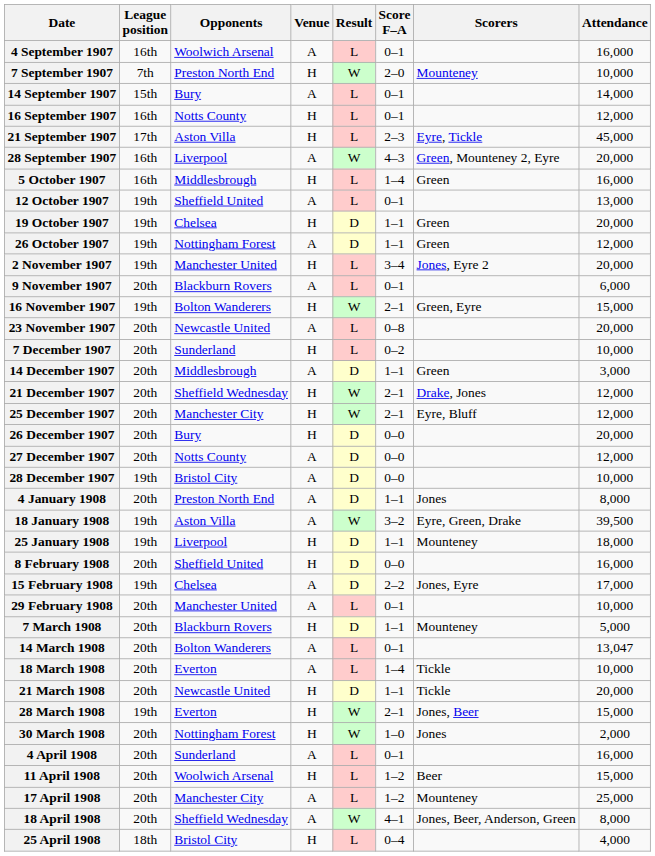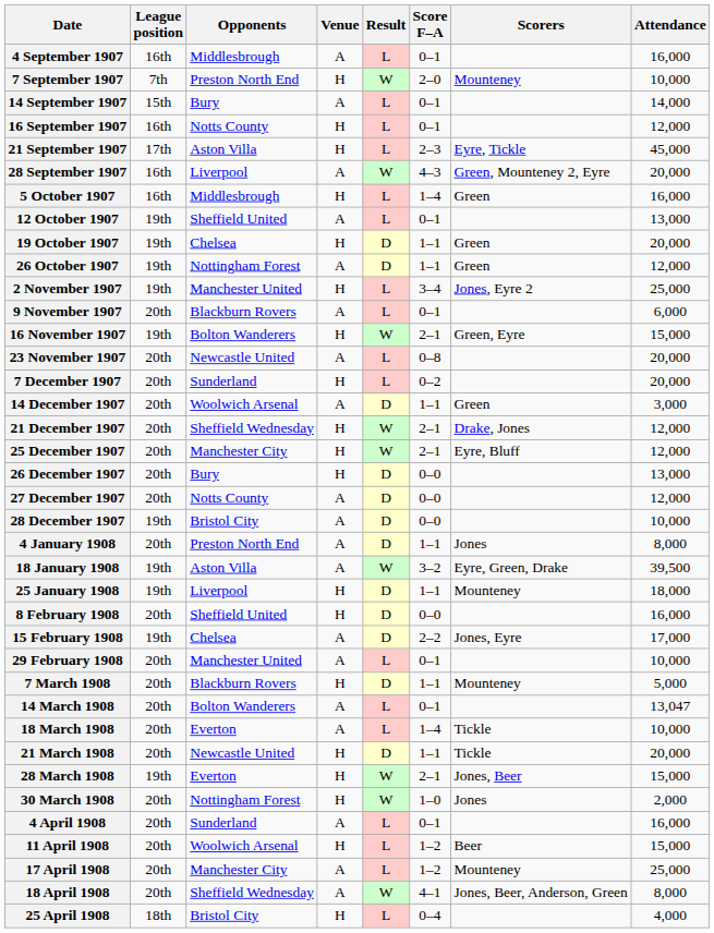 <table class="wikitable plainrowheaders" style="text-align:center">
 <tr>
 <th scope="col">Date</th>
 <th scope="col">League<br>position</th>
 <th scope="col">Opponents</th>
 <th scope="col">Venue</th>
 <th scope="col">Result</th>
 <th scope="col">Score<br>F–A</th>
 <th scope="col">Scorers</th>
 <th scope="col">Attendance</th>
 </tr>
 <tr>
 <th scope="row">4 September 1907</th>
 <td>16th</td>
-<td align="left"><a href='#'>Woolwich Arsenal</a></td>
+<td align="left"><a href='#'>Middlesbrough</a></td>
 <td>A</td>
 <td style=background:#fcc>L</td>
 <td>0–1</td>
 <td></td>
 <td>16,000</td>
 </tr>
 <tr>
 <th scope="row">7 September 1907</th>
 <td>7th</td>
 <td align="left"><a href='#'>Preston North End</a></td>
 <td>H</td>
 <td style=background:#cfc>W</td>
 <td>2–0</td>
 <td align="left"><a href='#'>Mounteney</a></td>
 <td>10,000</td>
 </tr>
 <tr>
 <th scope="row">14 September 1907</th>
 <td>15th</td>
 <td align="left"><a href='#'>Bury</a></td>
 <td>A</td>
 <td style=background:#fcc>L</td>
 <td>0–1</td>
 <td></td>
 <td>14,000</td>
 </tr>
 <tr>
 <th scope="row">16 September 1907</th>
 <td>16th</td>
 <td align="left"><a href='#'>Notts County</a></td>
 <td>H</td>
 <td style=background:#fcc>L</td>
 <td>0–1</td>
 <td></td>
 <td>12,000</td>
 </tr>
 <tr>
 <th scope="row">21 September 1907</th>
 <td>17th</td>
 <td align="left"><a href='#'>Aston Villa</a></td>
 <td>H</td>
 <td style=background:#fcc>L</td>
 <td>2–3</td>
 <td align="left"><a href='#'>Eyre</a>, <a href='#'>Tickle</a></td>
 <td>45,000</td>
 </tr>
 <tr>
 <th scope="row">28 September 1907</th>
 <td>16th</td>
 <td align="left"><a href='#'>Liverpool</a></td>
 <td>A</td>
 <td style=background:#cfc>W</td>
 <td>4–3</td>
 <td align="left"><a href='#'>Green</a>, Mounteney 2, Eyre</td>
 <td>20,000</td>
 </tr>
 <tr>
 <th scope="row">5 October 1907</th>
 <td>16th</td>
 <td align="left"><a href='#'>Middlesbrough</a></td>
 <td>H</td>
 <td style=background:#fcc>L</td>
 <td>1–4</td>
 <td align="left">Green</td>
 <td>16,000</td>
 </tr>
 <tr>
 <th scope="row">12 October 1907</th>
 <td>19th</td>
 <td align="left"><a href='#'>Sheffield United</a></td>
 <td>A</td>
 <td style=background:#fcc>L</td>
 <td>0–1</td>
 <td></td>
 <td>13,000</td>
 </tr>
 <tr>
 <th scope="row">19 October 1907</th>
 <td>19th</td>
 <td align="left"><a href='#'>Chelsea</a></td>
 <td>H</td>
 <td style=background:#ffc>D</td>
 <td>1–1</td>
 <td align="left">Green</td>
 <td>20,000</td>
 </tr>
 <tr>
 <th scope="row">26 October 1907</th>
 <td>19th</td>
 <td align="left"><a href='#'>Nottingham Forest</a></td>
 <td>A</td>
 <td style=background:#ffc>D</td>
 <td>1–1</td>
 <td align="left">Green</td>
 <td>12,000</td>
 </tr>
 <tr>
 <th scope="row">2 November 1907</th>
 <td>19th</td>
 <td align="left"><a href='#'>Manchester United</a></td>
 <td>H</td>
 <td style=background:#fcc>L</td>
 <td>3–4</td>
 <td align="left"><a href='#'>Jones</a>, Eyre 2</td>
-<td>20,000</td>
+<td>25,000</td>
 </tr>
 <tr>
 <th scope="row">9 November 1907</th>
 <td>20th</td>
 <td align="left"><a href='#'>Blackburn Rovers</a></td>
 <td>A</td>
 <td style=background:#fcc>L</td>
 <td>0–1</td>
 <td></td>
 <td>6,000</td>
 </tr>
 <tr>
 <th scope="row">16 November 1907</th>
 <td>19th</td>
 <td align="left"><a href='#'>Bolton Wanderers</a></td>
 <td>H</td>
 <td style=background:#cfc>W</td>
 <td>2–1</td>
 <td align="left">Green, Eyre</td>
 <td>15,000</td>
 </tr>
 <tr>
 <th scope="row">23 November 1907</th>
 <td>20th</td>
 <td align="left"><a href='#'>Newcastle United</a></td>
 <td>A</td>
 <td style=background:#fcc>L</td>
 <td>0–8</td>
 <td></td>
 <td>20,000</td>
 </tr>
 <tr>
 <th scope="row">7 December 1907</th>
 <td>20th</td>
 <td align="left"><a href='#'>Sunderland</a></td>
 <td>H</td>
 <td style=background:#fcc>L</td>
 <td>0–2</td>
 <td></td>
-<td>10,000</td>
+<td>20,000</td>
 </tr>
 <tr>
 <th scope="row">14 December 1907</th>
 <td>20th</td>
-<td align="left"><a href='#'>Middlesbrough</a></td>
+<td align="left"><a href='#'>Woolwich Arsenal</a></td>
 <td>A</td>
 <td style=background:#ffc>D</td>
 <td>1–1</td>
 <td align="left">Green</td>
 <td>3,000</td>
 </tr>
 <tr>
 <th scope="row">21 December 1907</th>
 <td>20th</td>
 <td align="left"><a href='#'>Sheffield Wednesday</a></td>
 <td>H</td>
 <td style=background:#cfc>W</td>
 <td>2–1</td>
 <td align="left"><a href='#'>Drake</a>, Jones</td>
 <td>12,000</td>
 </tr>
 <tr>
 <th scope="row">25 December 1907</th>
 <td>20th</td>
 <td align="left"><a href='#'>Manchester City</a></td>
 <td>H</td>
 <td style=background:#cfc>W</td>
 <td>2–1</td>
 <td align="left">Eyre, Bluff</td>
 <td>12,000</td>
 </tr>
 <tr>
 <th scope="row">26 December 1907</th>
 <td>20th</td>
 <td align="left"><a href='#'>Bury</a></td>
 <td>H</td>
 <td style=background:#ffc>D</td>
 <td>0–0</td>
 <td></td>
-<td>20,000</td>
+<td>13,000</td>
 </tr>
 <tr>
 <th scope="row">27 December 1907</th>
 <td>20th</td>
 <td align="left"><a href='#'>Notts County</a></td>
 <td>A</td>
 <td style=background:#ffc>D</td>
 <td>0–0</td>
 <td></td>
 <td>12,000</td>
 </tr>
 <tr>
 <th scope="row">28 December 1907</th>
 <td>19th</td>
 <td align="left"><a href='#'>Bristol City</a></td>
 <td>A</td>
 <td style=background:#ffc>D</td>
 <td>0–0</td>
 <td></td>
 <td>10,000</td>
 </tr>
 <tr>
 <th scope="row">4 January 1908</th>
 <td>20th</td>
 <td align="left"><a href='#'>Preston North End</a></td>
 <td>A</td>
 <td style=background:#ffc>D</td>
 <td>1–1</td>
 <td align="left">Jones</td>
 <td>8,000</td>
 </tr>
 <tr>
 <th scope="row">18 January 1908</th>
 <td>19th</td>
 <td align="left"><a href='#'>Aston Villa</a></td>
 <td>A</td>
 <td style=background:#cfc>W</td>
 <td>3–2</td>
 <td align="left">Eyre, Green, Drake</td>
 <td>39,500</td>
 </tr>
 <tr>
 <th scope="row">25 January 1908</th>
 <td>19th</td>
 <td align="left"><a href='#'>Liverpool</a></td>
 <td>H</td>
 <td style=background:#ffc>D</td>
 <td>1–1</td>
 <td align="left">Mounteney</td>
 <td>18,000</td>
 </tr>
 <tr>
 <th scope="row">8 February 1908</th>
 <td>20th</td>
 <td align="left"><a href='#'>Sheffield United</a></td>
 <td>H</td>
 <td style=background:#ffc>D</td>
 <td>0–0</td>
 <td></td>
 <td>16,000</td>
 </tr>
 <tr>
 <th scope="row">15 February 1908</th>
 <td>19th</td>
 <td align="left"><a href='#'>Chelsea</a></td>
 <td>A</td>
 <td style=background:#ffc>D</td>
 <td>2–2</td>
 <td align="left">Jones, Eyre</td>
 <td>17,000</td>
 </tr>
 <tr>
 <th scope="row">29 February 1908</th>
 <td>20th</td>
 <td align="left"><a href='#'>Manchester United</a></td>
 <td>A</td>
 <td style=background:#fcc>L</td>
 <td>0–1</td>
 <td></td>
 <td>10,000</td>
 </tr>
 <tr>
 <th scope="row">7 March 1908</th>
 <td>20th</td>
 <td align="left"><a href='#'>Blackburn Rovers</a></td>
 <td>H</td>
 <td style=background:#ffc>D</td>
 <td>1–1</td>
 <td align="left">Mounteney</td>
 <td>5,000</td>
 </tr>
 <tr>
 <th scope="row">14 March 1908</th>
 <td>20th</td>
 <td align="left"><a href='#'>Bolton Wanderers</a></td>
 <td>A</td>
 <td style=background:#fcc>L</td>
 <td>0–1</td>
 <td></td>
 <td>13,047</td>
 </tr>
 <tr>
 <th scope="row">18 March 1908</th>
 <td>20th</td>
 <td align="left"><a href='#'>Everton</a></td>
 <td>A</td>
 <td style=background:#fcc>L</td>
 <td>1–4</td>
 <td align="left">Tickle</td>
 <td>10,000</td>
 </tr>
 <tr>
 <th scope="row">21 March 1908</th>
 <td>20th</td>
 <td align="left"><a href='#'>Newcastle United</a></td>
 <td>H</td>
 <td style=background:#ffc>D</td>
 <td>1–1</td>
 <td align="left">Tickle</td>
 <td>20,000</td>
 </tr>
 <tr>
 <th scope="row">28 March 1908</th>
 <td>19th</td>
 <td align="left"><a href='#'>Everton</a></td>
 <td>H</td>
 <td style=background:#cfc>W</td>
 <td>2–1</td>
 <td align="left">Jones, <a href='#'>Beer</a></td>
 <td>15,000</td>
 </tr>
 <tr>
 <th scope="row">30 March 1908</th>
 <td>20th</td>
 <td align="left"><a href='#'>Nottingham Forest</a></td>
 <td>H</td>
 <td style=background:#cfc>W</td>
 <td>1–0</td>
 <td align="left">Jones</td>
 <td>2,000</td>
 </tr>
 <tr>
 <th scope="row">4 April 1908</th>
 <td>20th</td>
 <td align="left"><a href='#'>Sunderland</a></td>
 <td>A</td>
 <td style=background:#fcc>L</td>
 <td>0–1</td>
 <td></td>
 <td>16,000</td>
 </tr>
 <tr>
 <th scope="row">11 April 1908</th>
 <td>20th</td>
 <td align="left"><a href='#'>Woolwich Arsenal</a></td>
 <td>H</td>
 <td style=background:#fcc>L</td>
 <td>1–2</td>
 <td align="left">Beer</td>
 <td>15,000</td>
 </tr>
 <tr>
 <th scope="row">17 April 1908</th>
 <td>20th</td>
 <td align="left"><a href='#'>Manchester City</a></td>
 <td>A</td>
 <td style=background:#fcc>L</td>
 <td>1–2</td>
 <td align="left">Mounteney</td>
 <td>25,000</td>
 </tr>
 <tr>
 <th scope="row">18 April 1908</th>
 <td>20th</td>
 <td align="left"><a href='#'>Sheffield Wednesday</a></td>
 <td>A</td>
 <td style=background:#cfc>W</td>
 <td>4–1</td>
 <td align="left">Jones, Beer, Anderson, Green</td>
 <td>8,000</td>
 </tr>
 <tr>
 <th scope="row">25 April 1908</th>
 <td>18th</td>
 <td align="left"><a href='#'>Bristol City</a></td>
 <td>H</td>
 <td style=background:#fcc>L</td>
 <td>0–4</td>
 <td></td>
 <td>4,000</td>
 </tr>
 </table>
